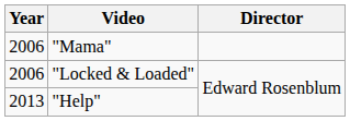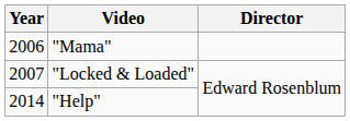 <table class="wikitable">
 <tr>
 <th>Year</th>
 <th>Video</th>
 <th>Director</th>
 </tr>
 <tr>
 <td>2006</td>
 <td>"Mama"</td>
 <td></td>
 </tr>
 <tr>
-<td>2006</td>
+<td>2007</td>
 <td>"Locked & Loaded"</td>
 <td rowspan="2">Edward Rosenblum</td>
 </tr>
 <tr>
-<td>2013</td>
+<td>2014</td>
 <td>"Help"</td>
 </tr>
 </table>
